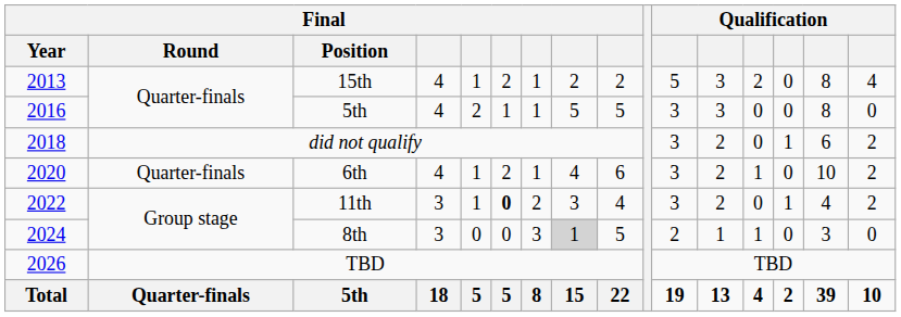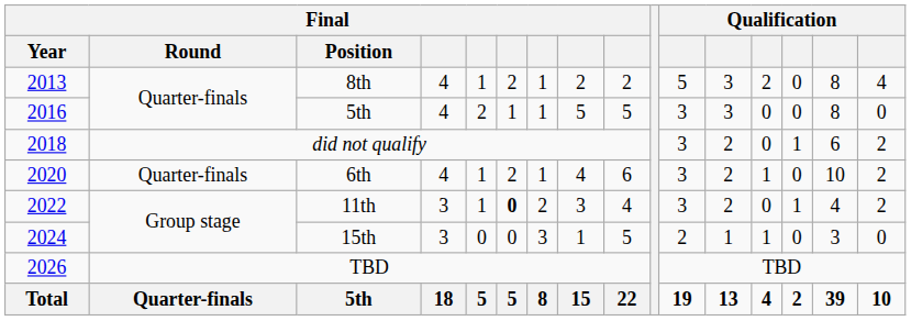 <table class="wikitable" style="text-align: center;">
 <tr>
 <th colspan=9>Final</th>
 <th width=1% rowspan=23></th>
 <th colspan=6>Qualification</th>
 </tr>
 <tr>
 <th>Year</th>
 <th>Round</th>
 <th>Position</th>
 <th></th>
 <th></th>
 <th></th>
 <th></th>
 <th></th>
 <th></th>
 <th></th>
 <th></th>
 <th></th>
 <th></th>
 <th></th>
 <th></th>
 </tr>
 <tr>
 <td> <a href='#'>2013</a></td>
 <td rowspan=2>Quarter-finals</td>
-<td>15th</td>
+<td>8th</td>
 <td>4</td>
 <td>1</td>
 <td>2</td>
 <td>1</td>
 <td>2</td>
 <td>2</td>
 <td>5</td>
 <td>3</td>
 <td>2</td>
 <td>0</td>
 <td>8</td>
 <td>4</td>
 </tr>
 <tr>
 <td> <a href='#'>2016</a></td>
 <td>5th</td>
 <td>4</td>
 <td>2</td>
 <td>1</td>
 <td>1</td>
 <td>5</td>
 <td>5</td>
 <td>3</td>
 <td>3</td>
 <td>0</td>
 <td>0</td>
 <td>8</td>
 <td>0</td>
 </tr>
 <tr>
 <td> <a href='#'>2018</a></td>
 <td colspan=8><em>did not qualify</em></td>
 <td>3</td>
 <td>2</td>
 <td>0</td>
 <td>1</td>
 <td>6</td>
 <td>2</td>
 </tr>
 <tr>
 <td> <a href='#'>2020</a></td>
 <td>Quarter-finals</td>
 <td>6th</td>
 <td>4</td>
 <td>1</td>
 <td>2</td>
 <td>1</td>
 <td>4</td>
 <td>6</td>
 <td>3</td>
 <td>2</td>
 <td>1</td>
 <td>0</td>
 <td>10</td>
 <td>2</td>
 </tr>
 <tr>
 <td> <a href='#'>2022</a></td>
 <td rowspan=2>Group stage</td>
 <td>11th</td>
 <td>3</td>
 <td>1</td>
 <td><strong>0</strong></td>
 <td>2</td>
 <td>3</td>
 <td>4</td>
 <td>3</td>
 <td>2</td>
 <td>0</td>
 <td>1</td>
 <td>4</td>
 <td>2</td>
 </tr>
 <tr>
 <td> <a href='#'>2024</a></td>
-<td>8th</td>
+<td>15th</td>
 <td>3</td>
 <td>0</td>
 <td>0</td>
 <td>3</td>
-<td style="background: lightgrey;">1</td>
+<td>1</td>
 <td>5</td>
 <td>2</td>
 <td>1</td>
 <td>1</td>
 <td>0</td>
 <td>3</td>
 <td>0</td>
 </tr>
 <tr>
 <td> <a href='#'>2026</a></td>
 <td colspan="8">TBD</td>
 <td colspan="6">TBD</td>
 </tr>
 <tr>
 <th><strong>Total</strong></th>
 <th><strong>Quarter-finals</strong></th>
 <th><strong>5th</strong></th>
 <th><strong>18</strong></th>
 <th><strong>5</strong></th>
 <th><strong>5</strong></th>
 <th><strong>8</strong></th>
 <th><strong>15</strong></th>
 <th><strong>22</strong></th>
 <td><strong>19</strong></td>
 <td><strong>13</strong></td>
 <td><strong>4</strong></td>
 <td><strong>2</strong></td>
 <td><strong>39</strong></td>
 <td><strong>10</strong></td>
 </tr>
 </table>
